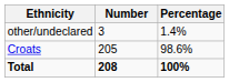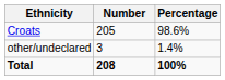 <table class="wikitable">
 <tr>
 <th width="100px">Ethnicity</th>
 <th width="80px">Number</th>
 <th width="80px">Percentage</th>
 </tr>
 <tr>
+<td><a href='#'>Croats</a></td>
+<td>205</td>
+<td>98.6%</td>
+</tr>
+<tr>
 <td>other/undeclared</td>
 <td>3</td>
 <td>1.4%</td>
-</tr>
-<tr>
-<td><a href='#'>Croats</a></td>
-<td>205</td>
-<td>98.6%</td>
 </tr>
 <tr>
 <td><strong>Total</strong></td>
 <td><strong>208</strong></td>
 <td><strong>100%</strong></td>
 </tr>
 </table>
